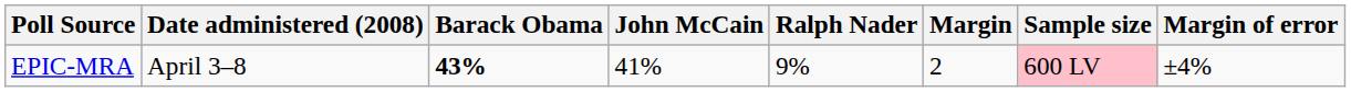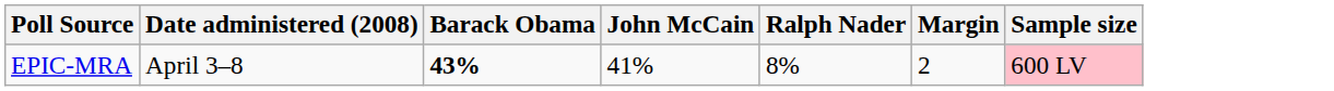 <table class="wikitable collapsible">
 <tr>
 <th>Poll Source</th>
 <th>Date administered (2008)</th>
 <th>Barack Obama</th>
 <th>John McCain</th>
 <th>Ralph Nader</th>
 <th>Margin</th>
 <th>Sample size</th>
-<th>Margin of error</th>
 </tr>
 <tr>
 <td><a href='#'>EPIC-MRA</a></td>
 <td>April 3–8</td>
 <td><strong>43%</strong></td>
 <td>41%</td>
-<td>9%</td>
+<td>8%</td>
 <td>2</td>
 <td style="background: pink;">600 LV</td>
-<td>±4%</td>
 </tr>
 </table>
